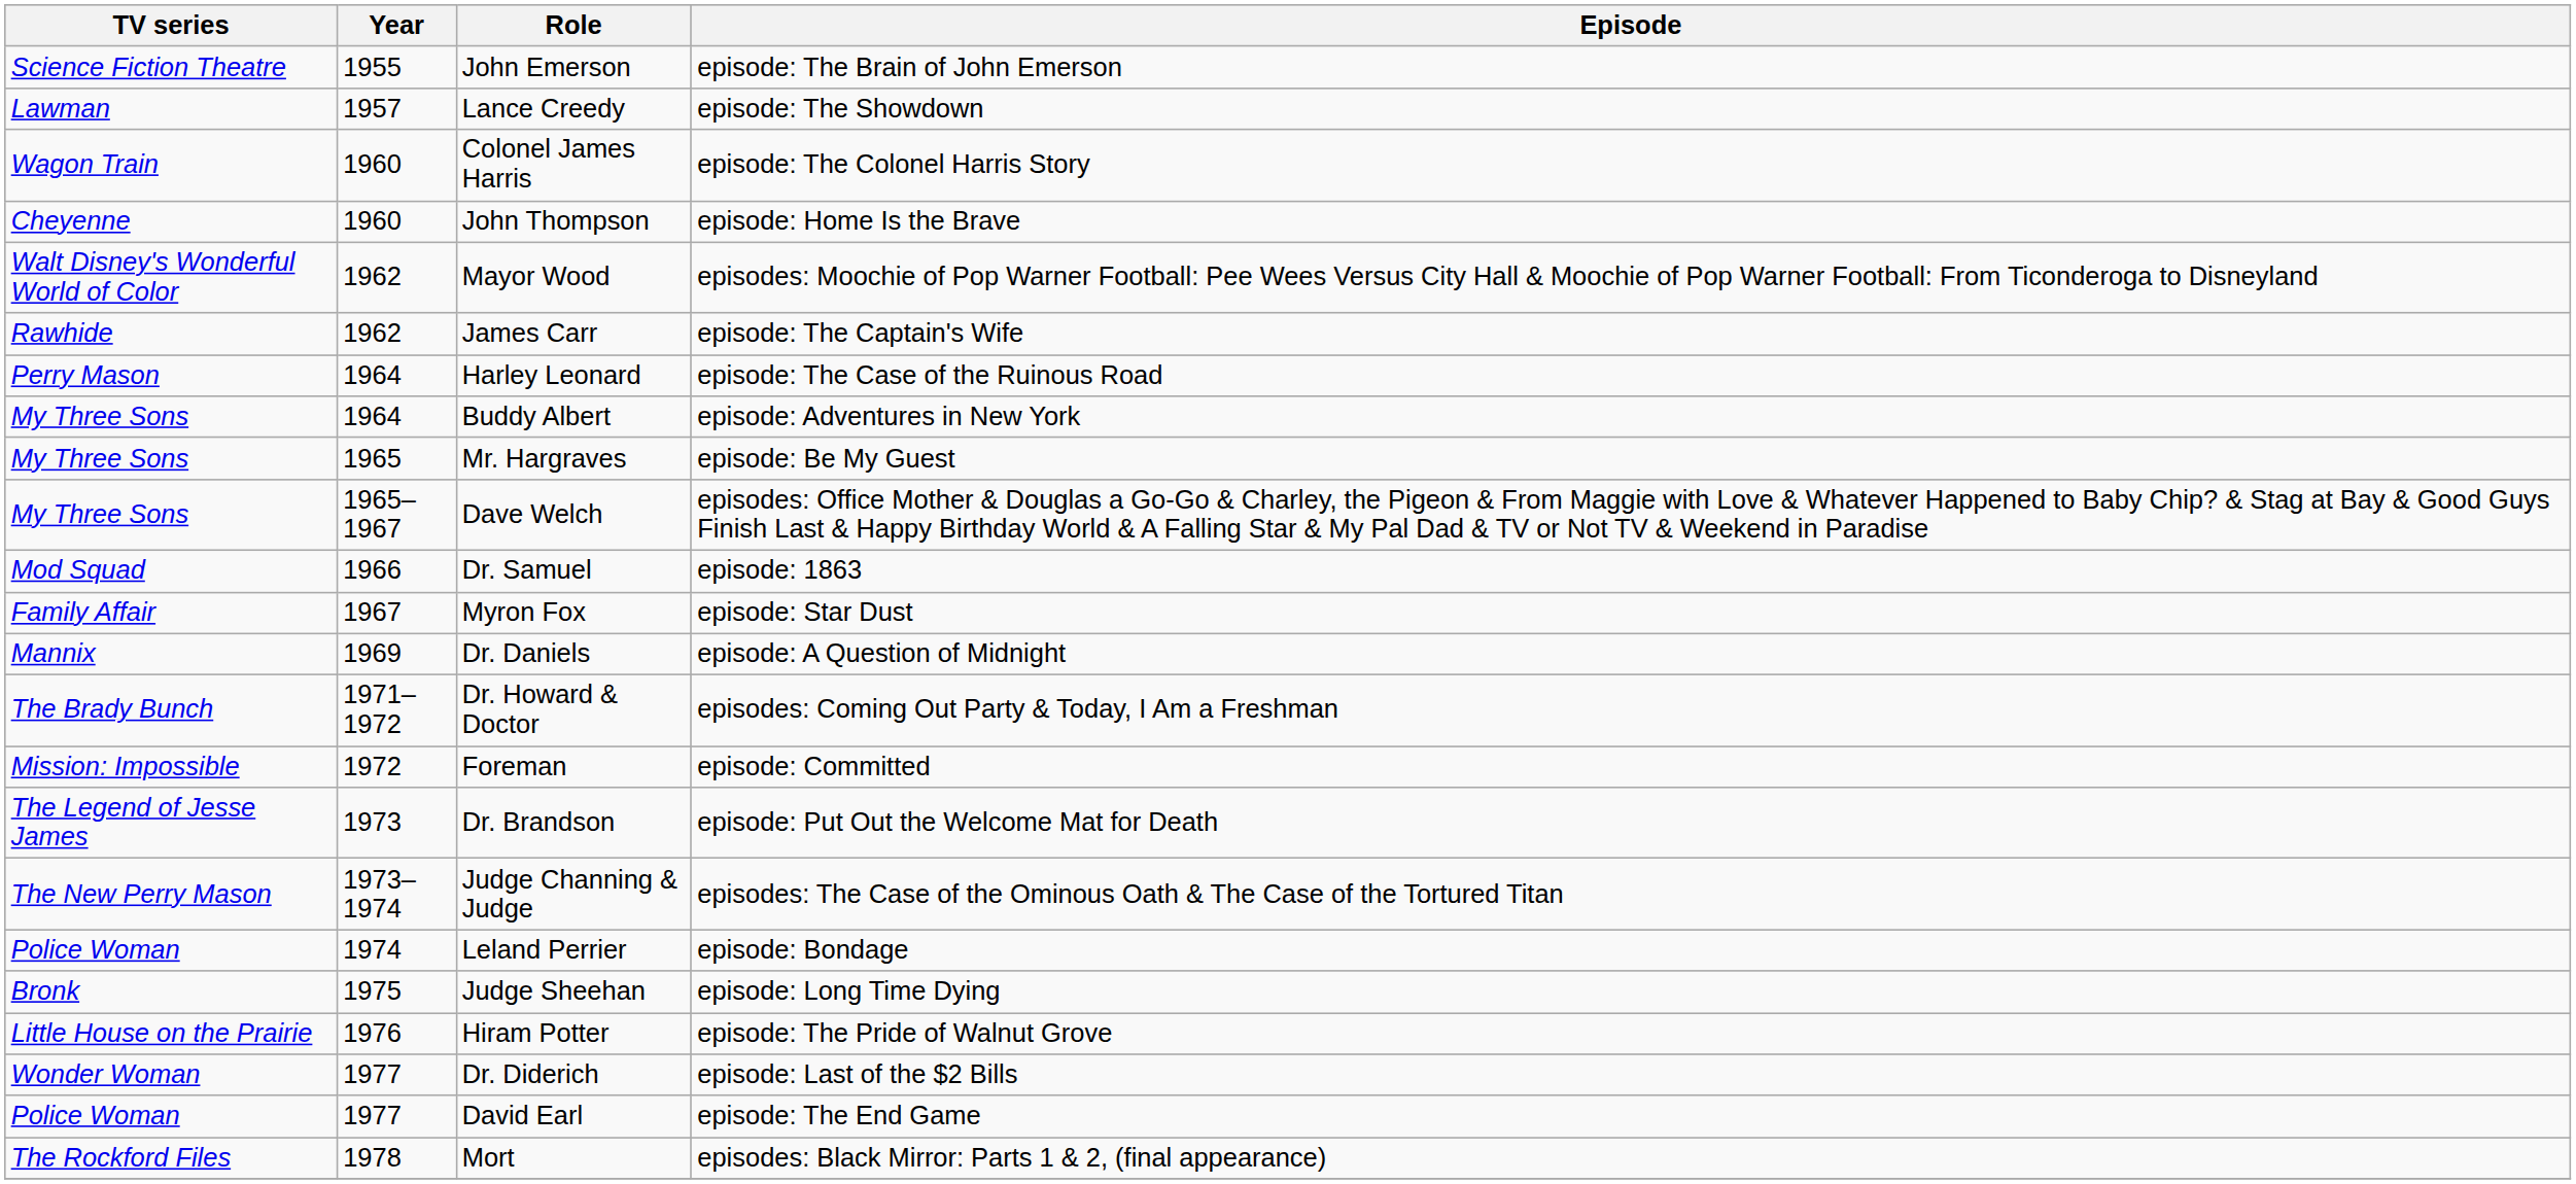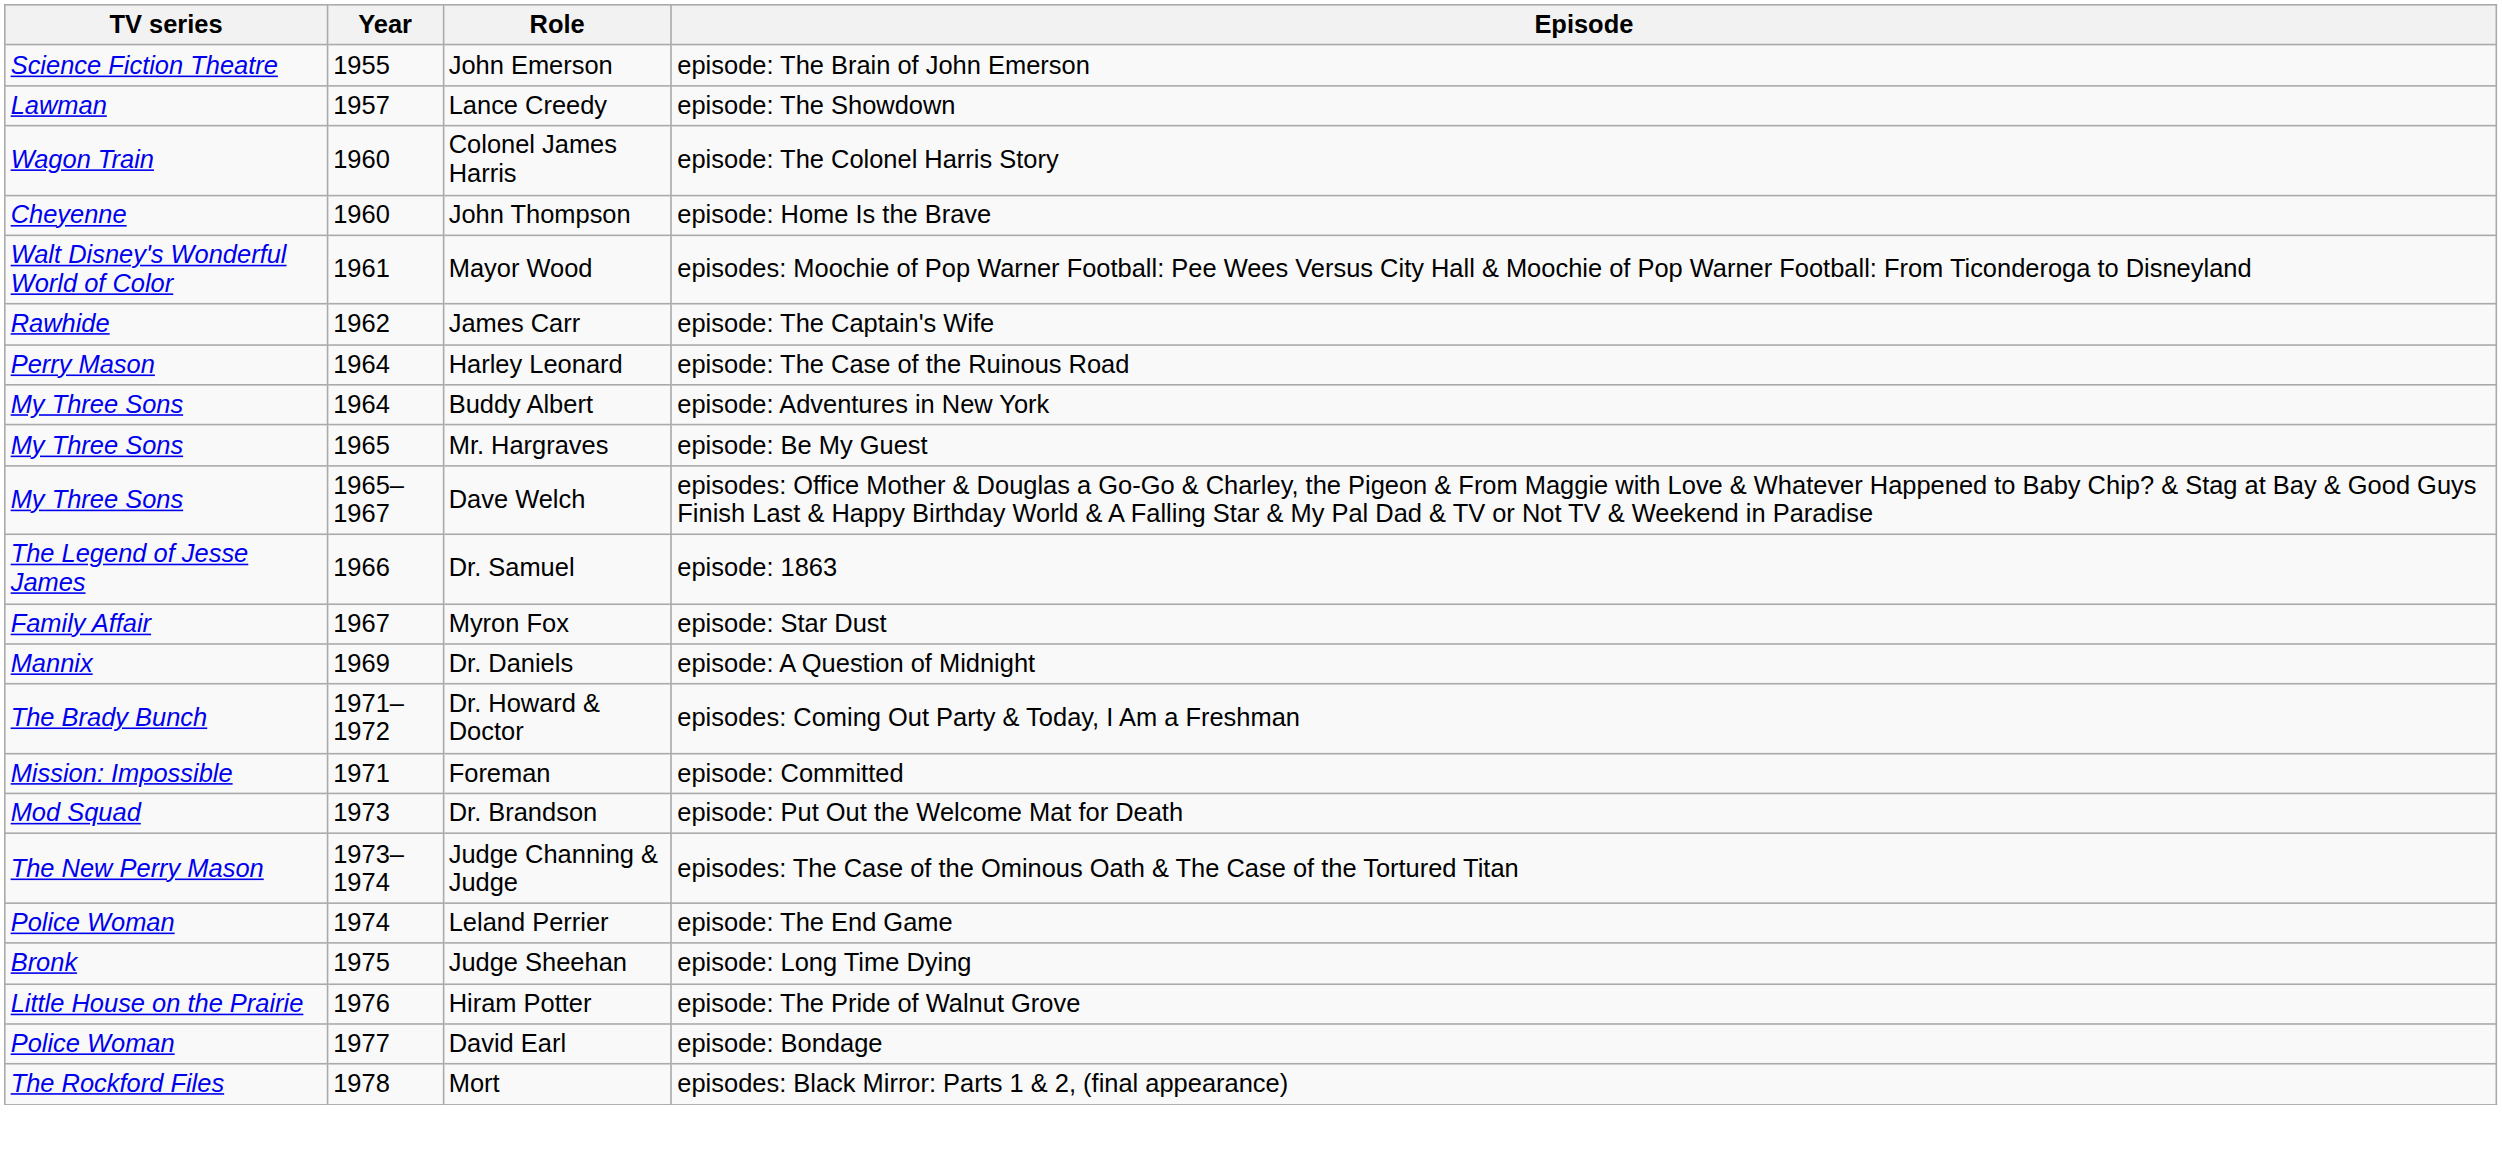 <table class="wikitable">
 <tr>
 <th>TV series</th>
 <th>Year</th>
 <th>Role</th>
 <th>Episode</th>
 </tr>
 <tr>
 <td><em><a href='#'>Science Fiction Theatre</a></em></td>
 <td>1955</td>
 <td>John Emerson</td>
 <td>episode: The Brain of John Emerson</td>
 </tr>
 <tr>
 <td><em><a href='#'>Lawman</a></em></td>
 <td>1957</td>
 <td>Lance Creedy</td>
 <td>episode: The Showdown</td>
 </tr>
 <tr>
 <td><em><a href='#'>Wagon Train</a></em></td>
 <td>1960</td>
 <td>Colonel James Harris</td>
 <td>episode: The Colonel Harris Story</td>
 </tr>
 <tr>
 <td><em><a href='#'>Cheyenne</a></em></td>
 <td>1960</td>
 <td>John Thompson</td>
 <td>episode: Home Is the Brave</td>
 </tr>
 <tr>
 <td><em><a href='#'>Walt Disney's Wonderful World of Color</a></em></td>
-<td>1962</td>
+<td>1961</td>
 <td>Mayor Wood</td>
 <td>episodes: Moochie of Pop Warner Football: Pee Wees Versus City Hall & Moochie of Pop Warner Football: From Ticonderoga to Disneyland</td>
 </tr>
 <tr>
 <td><em><a href='#'>Rawhide</a></em></td>
 <td>1962</td>
 <td>James Carr</td>
 <td>episode: The Captain's Wife</td>
 </tr>
 <tr>
 <td><em><a href='#'>Perry Mason</a></em></td>
 <td>1964</td>
 <td>Harley Leonard</td>
 <td>episode: The Case of the Ruinous Road</td>
 </tr>
 <tr>
 <td><em><a href='#'>My Three Sons</a></em></td>
 <td>1964</td>
 <td>Buddy Albert</td>
 <td>episode: Adventures in New York</td>
 </tr>
 <tr>
 <td><em><a href='#'>My Three Sons</a></em></td>
 <td>1965</td>
 <td>Mr. Hargraves</td>
 <td>episode: Be My Guest</td>
 </tr>
 <tr>
 <td><em><a href='#'>My Three Sons</a></em></td>
 <td>1965–1967</td>
 <td>Dave Welch</td>
 <td>episodes: Office Mother & Douglas a Go-Go & Charley, the Pigeon & From Maggie with Love & Whatever Happened to Baby Chip? & Stag at Bay & Good Guys Finish Last & Happy Birthday World & A Falling Star & My Pal Dad & TV or Not TV & Weekend in Paradise</td>
 </tr>
 <tr>
-<td><em><a href='#'>Mod Squad</a></em></td>
+<td><em><a href='#'>The Legend of Jesse James</a></em></td>
 <td>1966</td>
 <td>Dr. Samuel</td>
 <td>episode: 1863</td>
 </tr>
 <tr>
 <td><em><a href='#'>Family Affair</a></em></td>
 <td>1967</td>
 <td>Myron Fox</td>
 <td>episode: Star Dust</td>
 </tr>
 <tr>
 <td><em><a href='#'>Mannix</a></em></td>
 <td>1969</td>
 <td>Dr. Daniels</td>
 <td>episode: A Question of Midnight</td>
 </tr>
 <tr>
 <td><em><a href='#'>The Brady Bunch</a></em></td>
 <td>1971–1972</td>
 <td>Dr. Howard & Doctor</td>
 <td>episodes: Coming Out Party & Today, I Am a Freshman</td>
 </tr>
 <tr>
 <td><em><a href='#'>Mission: Impossible</a></em></td>
-<td>1972</td>
+<td>1971</td>
 <td>Foreman</td>
 <td>episode: Committed</td>
 </tr>
 <tr>
-<td><em><a href='#'>The Legend of Jesse James</a></em></td>
+<td><em><a href='#'>Mod Squad</a></em></td>
 <td>1973</td>
 <td>Dr. Brandson</td>
 <td>episode: Put Out the Welcome Mat for Death</td>
 </tr>
 <tr>
 <td><em><a href='#'>The New Perry Mason</a></em></td>
 <td>1973–1974</td>
 <td>Judge Channing & Judge</td>
 <td>episodes: The Case of the Ominous Oath & The Case of the Tortured Titan</td>
 </tr>
 <tr>
 <td><em><a href='#'>Police Woman</a></em></td>
 <td>1974</td>
 <td>Leland Perrier</td>
-<td>episode: Bondage</td>
+<td>episode: The End Game</td>
 </tr>
 <tr>
 <td><em><a href='#'>Bronk</a></em></td>
 <td>1975</td>
 <td>Judge Sheehan</td>
 <td>episode: Long Time Dying</td>
 </tr>
 <tr>
 <td><em><a href='#'>Little House on the Prairie</a></em></td>
 <td>1976</td>
 <td>Hiram Potter</td>
 <td>episode: The Pride of Walnut Grove</td>
 </tr>
 <tr>
-<td><em><a href='#'>Wonder Woman</a></em></td>
-<td>1977</td>
-<td>Dr. Diderich</td>
-<td>episode: Last of the $2 Bills</td>
-</tr>
-<tr>
 <td><em><a href='#'>Police Woman</a></em></td>
 <td>1977</td>
 <td>David Earl</td>
-<td>episode: The End Game</td>
+<td>episode: Bondage</td>
 </tr>
 <tr>
 <td><em><a href='#'>The Rockford Files</a></em></td>
 <td>1978</td>
 <td>Mort</td>
 <td>episodes: Black Mirror: Parts 1 & 2, (final appearance)</td>
 </tr>
 <tr>
 </tr>
 </table>
